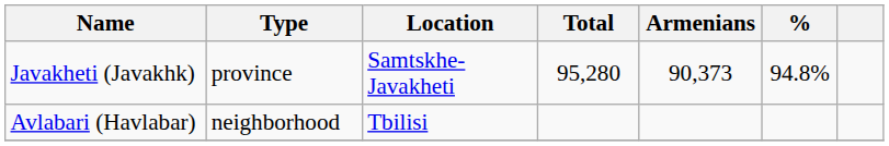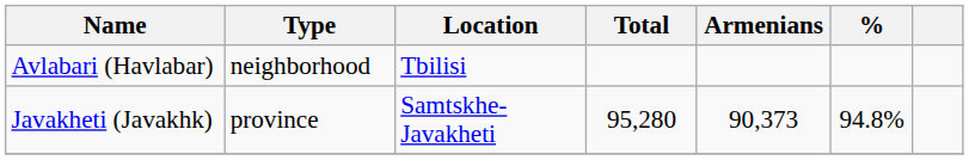 <table class="wikitable sortable">
 <tr>
 <th style="width:12em">Name</th>
 <th style="width:7em">Type</th>
 <th style="width:10em">Location</th>
 <th style="width:5em">Total</th>
 <th style="width:5em">Armenians</th>
 <th style="width:3em">%</th>
 <th class="unsortable" style="width:3em"></th>
 </tr>
 <tr>
+<td><a href='#'>Avlabari</a> (Havlabar)</td>
+<td>neighborhood</td>
+<td> <a href='#'>Tbilisi</a></td>
+<td align="center"></td>
+<td align="center"></td>
+<td align="center"></td>
+<td align="center"></td>
+</tr>
+<tr>
 <td><a href='#'>Javakheti</a> (Javakhk)</td>
 <td>province</td>
 <td><a href='#'>Samtskhe-Javakheti</a></td>
 <td align="center">95,280</td>
 <td align="center">90,373</td>
 <td align="center">94.8%</td>
 <td align="center"></td>
 </tr>
 <tr>
-<td><a href='#'>Avlabari</a> (Havlabar)</td>
-<td>neighborhood</td>
-<td> <a href='#'>Tbilisi</a></td>
-<td align="center"></td>
-<td align="center"></td>
-<td align="center"></td>
-<td align="center"></td>
-</tr>
-<tr>
 </tr>
 </table>
